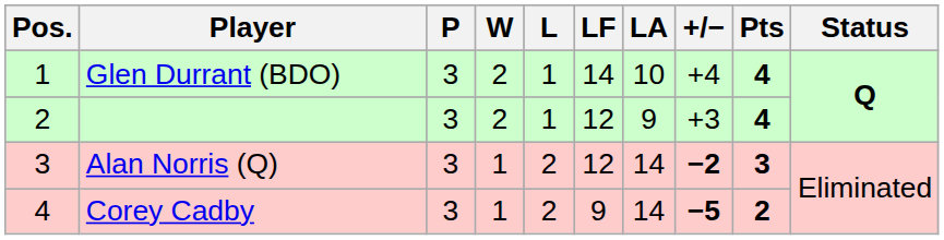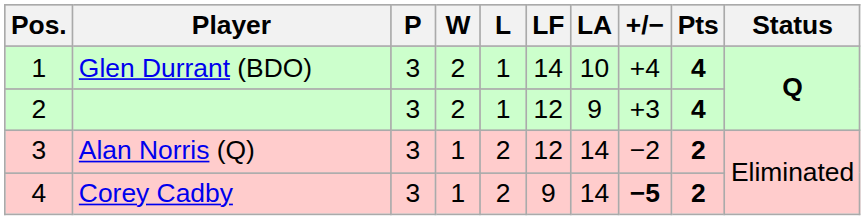 <table class="wikitable" style="text-align:center; margin: 1em auto 1em auto, align:left">
 <tr>
 <th width=20>Pos.</th>
 <th width=185>Player</th>
 <th width=20>P</th>
 <th width=20>W</th>
 <th width=20>L</th>
 <th width=20>LF</th>
 <th width=20>LA</th>
 <th width=25>+/−</th>
 <th width=20>Pts</th>
 <th width=70>Status</th>
 </tr>
 <tr style="background:#CCFFCC;">
 <td>1</td>
 <td align=left> <a href='#'>Glen Durrant</a> (BDO)</td>
 <td>3</td>
 <td>2</td>
 <td>1</td>
 <td>14</td>
 <td>10</td>
 <td>+4</td>
 <td><strong>4</strong></td>
 <td rowspan=2><strong>Q</strong></td>
 </tr>
 <tr style="background:#CCFFCC;">
 <td>2</td>
 <td align=left></td>
 <td>3</td>
 <td>2</td>
 <td>1</td>
 <td>12</td>
 <td>9</td>
 <td>+3</td>
 <td><strong>4</strong></td>
 </tr>
 <tr style="background:#FFCCCC;">
 <td>3</td>
 <td align=left> <a href='#'>Alan Norris</a> (Q)</td>
 <td>3</td>
 <td>1</td>
 <td>2</td>
 <td>12</td>
 <td>14</td>
-<td><strong>−2</strong></td>
-<td><strong>3</strong></td>
+<td>−2</td>
+<td><strong>2</strong></td>
 <td rowspan=2>Eliminated</td>
 </tr>
 <tr style="background:#FFCCCC;">
 <td>4</td>
 <td align=left> <a href='#'>Corey Cadby</a></td>
 <td>3</td>
 <td>1</td>
 <td>2</td>
 <td>9</td>
 <td>14</td>
 <td><strong>−5</strong></td>
 <td><strong>2</strong></td>
 </tr>
 </table>
